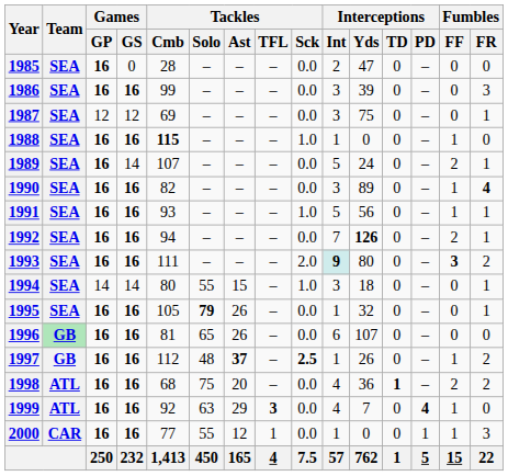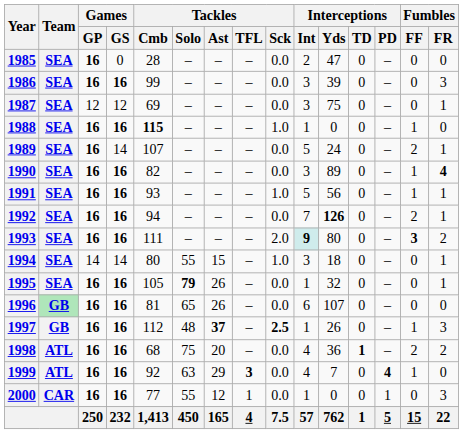 <table class="wikitable sortable" style="text-align: center;">
 <tr>
 <th rowspan="2">Year</th>
 <th rowspan="2">Team</th>
 <th colspan="2">Games</th>
 <th colspan="5">Tackles</th>
 <th colspan="4">Interceptions</th>
 <th colspan="2">Fumbles</th>
 </tr>
 <tr>
 <th>GP</th>
 <th>GS</th>
 <th>Cmb</th>
 <th>Solo</th>
 <th>Ast</th>
 <th>TFL</th>
 <th>Sck</th>
 <th>Int</th>
 <th>Yds</th>
 <th>TD</th>
 <th>PD</th>
 <th>FF</th>
 <th>FR</th>
 </tr>
 <tr>
 <th><a href='#'>1985</a></th>
 <th><a href='#'>SEA</a></th>
 <td><strong>16</strong></td>
 <td>0</td>
 <td>28</td>
 <td>–</td>
 <td>–</td>
 <td>–</td>
 <td>0.0</td>
 <td>2</td>
 <td>47</td>
 <td>0</td>
 <td>–</td>
 <td>0</td>
 <td>0</td>
 </tr>
 <tr>
 <th><a href='#'>1986</a></th>
 <th><a href='#'>SEA</a></th>
 <td><strong>16</strong></td>
 <td><strong>16</strong></td>
 <td>99</td>
 <td>–</td>
 <td>–</td>
 <td>–</td>
 <td>0.0</td>
 <td>3</td>
 <td>39</td>
 <td>0</td>
 <td>–</td>
 <td>0</td>
 <td>3</td>
 </tr>
 <tr>
 <th><a href='#'>1987</a></th>
 <th><a href='#'>SEA</a></th>
 <td>12</td>
 <td>12</td>
 <td>69</td>
 <td>–</td>
 <td>–</td>
 <td>–</td>
 <td>0.0</td>
 <td>3</td>
 <td>75</td>
 <td>0</td>
 <td>–</td>
 <td>0</td>
 <td>1</td>
 </tr>
 <tr>
 <th><a href='#'>1988</a></th>
 <th><a href='#'>SEA</a></th>
 <td><strong>16</strong></td>
 <td><strong>16</strong></td>
 <td><strong>115</strong></td>
 <td>–</td>
 <td>–</td>
 <td>–</td>
 <td>1.0</td>
 <td>1</td>
 <td>0</td>
 <td>0</td>
 <td>–</td>
 <td>1</td>
 <td>0</td>
 </tr>
 <tr>
 <th><a href='#'>1989</a></th>
 <th><a href='#'>SEA</a></th>
 <td><strong>16</strong></td>
 <td>14</td>
 <td>107</td>
 <td>–</td>
 <td>–</td>
 <td>–</td>
 <td>0.0</td>
 <td>5</td>
 <td>24</td>
 <td>0</td>
 <td>–</td>
 <td>2</td>
 <td>1</td>
 </tr>
 <tr>
 <th><a href='#'>1990</a></th>
 <th><a href='#'>SEA</a></th>
 <td><strong>16</strong></td>
 <td><strong>16</strong></td>
 <td>82</td>
 <td>–</td>
 <td>–</td>
 <td>–</td>
 <td>0.0</td>
 <td>3</td>
 <td>89</td>
 <td>0</td>
 <td>–</td>
 <td>1</td>
 <td><strong>4</strong></td>
 </tr>
 <tr>
 <th><a href='#'>1991</a></th>
 <th><a href='#'>SEA</a></th>
 <td><strong>16</strong></td>
 <td><strong>16</strong></td>
 <td>93</td>
 <td>–</td>
 <td>–</td>
 <td>–</td>
 <td>1.0</td>
 <td>5</td>
 <td>56</td>
 <td>0</td>
 <td>–</td>
 <td>1</td>
 <td>1</td>
 </tr>
 <tr>
 <th><a href='#'>1992</a></th>
 <th><a href='#'>SEA</a></th>
 <td><strong>16</strong></td>
 <td><strong>16</strong></td>
 <td>94</td>
 <td>–</td>
 <td>–</td>
 <td>–</td>
 <td>0.0</td>
 <td>7</td>
 <td><strong>126</strong></td>
 <td>0</td>
 <td>–</td>
 <td>2</td>
 <td>1</td>
 </tr>
 <tr>
 <th><a href='#'>1993</a></th>
 <th><a href='#'>SEA</a></th>
 <td><strong>16</strong></td>
 <td><strong>16</strong></td>
 <td>111</td>
 <td>–</td>
 <td>–</td>
 <td>–</td>
 <td>2.0</td>
 <td style="background:#cfecec;"><strong>9</strong></td>
 <td>80</td>
 <td>0</td>
 <td>–</td>
 <td><strong>3</strong></td>
 <td>2</td>
 </tr>
 <tr>
 <th><a href='#'>1994</a></th>
 <th><a href='#'>SEA</a></th>
 <td>14</td>
 <td>14</td>
 <td>80</td>
 <td>55</td>
 <td>15</td>
 <td>–</td>
 <td>1.0</td>
 <td>3</td>
 <td>18</td>
 <td>0</td>
 <td>–</td>
 <td>0</td>
 <td>1</td>
 </tr>
 <tr>
 <th><a href='#'>1995</a></th>
 <th><a href='#'>SEA</a></th>
 <td><strong>16</strong></td>
 <td><strong>16</strong></td>
 <td>105</td>
 <td><strong>79</strong></td>
 <td>26</td>
 <td>–</td>
 <td>0.0</td>
 <td>1</td>
 <td>32</td>
 <td>0</td>
 <td>–</td>
 <td>0</td>
 <td>1</td>
 </tr>
 <tr>
 <th><a href='#'>1996</a></th>
 <th style="background:#afe6ba;"><a href='#'>GB</a></th>
 <td><strong>16</strong></td>
 <td><strong>16</strong></td>
 <td>81</td>
 <td>65</td>
 <td>26</td>
 <td>–</td>
 <td>0.0</td>
 <td>6</td>
 <td>107</td>
 <td>0</td>
 <td>–</td>
 <td>0</td>
 <td>0</td>
 </tr>
 <tr>
 <th><a href='#'>1997</a></th>
 <th><a href='#'>GB</a></th>
 <td><strong>16</strong></td>
 <td><strong>16</strong></td>
 <td>112</td>
 <td>48</td>
 <td><strong>37</strong></td>
 <td>–</td>
 <td><strong>2.5</strong></td>
 <td>1</td>
 <td>26</td>
 <td>0</td>
 <td>–</td>
 <td>1</td>
-<td>2</td>
+<td>3</td>
 </tr>
 <tr>
 <th><a href='#'>1998</a></th>
 <th><a href='#'>ATL</a></th>
 <td><strong>16</strong></td>
 <td><strong>16</strong></td>
 <td>68</td>
 <td>75</td>
 <td>20</td>
 <td>–</td>
 <td>0.0</td>
 <td>4</td>
 <td>36</td>
 <td><strong>1</strong></td>
 <td>–</td>
 <td>2</td>
 <td>2</td>
 </tr>
 <tr>
 <th><a href='#'>1999</a></th>
 <th><a href='#'>ATL</a></th>
 <td><strong>16</strong></td>
 <td><strong>16</strong></td>
 <td>92</td>
 <td>63</td>
 <td>29</td>
 <td><strong>3</strong></td>
 <td>0.0</td>
 <td>4</td>
 <td>7</td>
 <td>0</td>
 <td><strong>4</strong></td>
 <td>1</td>
 <td>0</td>
 </tr>
 <tr>
 <th><a href='#'>2000</a></th>
 <th><a href='#'>CAR</a></th>
 <td><strong>16</strong></td>
 <td><strong>16</strong></td>
 <td>77</td>
 <td>55</td>
 <td>12</td>
 <td>1</td>
 <td>0.0</td>
 <td>1</td>
 <td>0</td>
 <td>0</td>
 <td>1</td>
-<td>1</td>
+<td>0</td>
 <td>3</td>
 </tr>
 <tr>
 <th colspan="2"></th>
 <th>250</th>
 <th>232</th>
 <th>1,413</th>
 <th>450</th>
 <th>165</th>
 <th><u>4</u></th>
 <th>7.5</th>
 <th>57</th>
 <th>762</th>
 <th>1</th>
 <th><u>5</u></th>
 <th><u>15</u></th>
 <th>22</th>
 </tr>
 </table>
